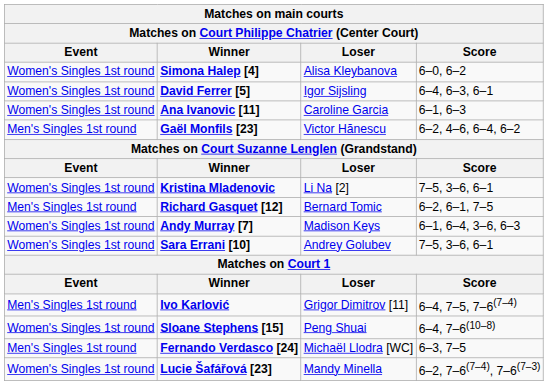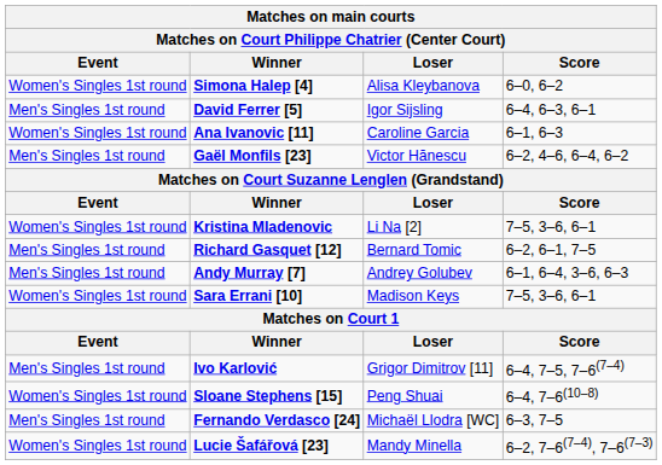 <table class="wikitable">
 <tr>
 <th colspan=4 style=white-space:nowrap>Matches on main courts</th>
 </tr>
 <tr>
 <th colspan=4>Matches on <a href='#'>Court Philippe Chatrier</a> (Center Court)</th>
 </tr>
 <tr>
 <th>Event</th>
 <th>Winner</th>
 <th>Loser</th>
 <th>Score</th>
 </tr>
 <tr>
 <td><a href='#'>Women's Singles 1st round</a></td>
 <td><strong> <a href='#'>Simona Halep</a> [4]</strong></td>
 <td> <a href='#'>Alisa Kleybanova</a></td>
 <td>6–0, 6–2</td>
 </tr>
 <tr>
-<td><a href='#'>Women's Singles 1st round</a></td>
+<td><a href='#'>Men's Singles 1st round</a></td>
 <td><strong> <a href='#'>David Ferrer</a> [5]</strong></td>
 <td> <a href='#'>Igor Sijsling</a></td>
 <td>6–4, 6–3, 6–1</td>
 </tr>
 <tr>
 <td><a href='#'>Women's Singles 1st round</a></td>
 <td><strong> <a href='#'>Ana Ivanovic</a> [11]</strong></td>
 <td> <a href='#'>Caroline Garcia</a></td>
 <td>6–1, 6–3</td>
 </tr>
 <tr>
 <td><a href='#'>Men's Singles 1st round</a></td>
 <td><strong> <a href='#'>Gaël Monfils</a> [23]</strong></td>
 <td> <a href='#'>Victor Hănescu</a></td>
 <td>6–2, 4–6, 6–4, 6–2</td>
 </tr>
 <tr>
 <th colspan=4>Matches on <a href='#'>Court Suzanne Lenglen</a> (Grandstand)</th>
 </tr>
 <tr>
 <th>Event</th>
 <th>Winner</th>
 <th>Loser</th>
 <th>Score</th>
 </tr>
 <tr>
 <td><a href='#'>Women's Singles 1st round</a></td>
 <td><strong> <a href='#'>Kristina Mladenovic</a></strong></td>
 <td> <a href='#'>Li Na</a> [2]</td>
 <td>7–5, 3–6, 6–1</td>
 </tr>
 <tr>
 <td><a href='#'>Men's Singles 1st round</a></td>
 <td><strong> <a href='#'>Richard Gasquet</a> [12]</strong></td>
 <td> <a href='#'>Bernard Tomic</a></td>
 <td>6–2, 6–1, 7–5</td>
 </tr>
 <tr>
-<td><a href='#'>Women's Singles 1st round</a></td>
+<td><a href='#'>Men's Singles 1st round</a></td>
 <td><strong> <a href='#'>Andy Murray</a> [7]</strong></td>
-<td> <a href='#'>Madison Keys</a></td>
+<td> <a href='#'>Andrey Golubev</a></td>
 <td>6–1, 6–4, 3–6, 6–3</td>
 </tr>
 <tr>
 <td><a href='#'>Women's Singles 1st round</a></td>
 <td><strong> <a href='#'>Sara Errani</a> [10]</strong></td>
-<td> <a href='#'>Andrey Golubev</a></td>
+<td> <a href='#'>Madison Keys</a></td>
 <td>7–5, 3–6, 6–1</td>
 </tr>
 <tr>
 <th colspan=4>Matches on <a href='#'>Court 1</a></th>
 </tr>
 <tr>
 <th>Event</th>
 <th>Winner</th>
 <th>Loser</th>
 <th>Score</th>
 </tr>
 <tr>
 <td><a href='#'>Men's Singles 1st round</a></td>
 <td><strong> <a href='#'>Ivo Karlović</a></strong></td>
 <td> <a href='#'>Grigor Dimitrov</a> [11]</td>
 <td>6–4, 7–5, 7–6<sup>(7–4)</sup></td>
 </tr>
 <tr>
 <td><a href='#'>Women's Singles 1st round</a></td>
 <td><strong> <a href='#'>Sloane Stephens</a> [15]</strong></td>
 <td> <a href='#'>Peng Shuai</a></td>
 <td>6–4, 7–6<sup>(10–8)</sup></td>
 </tr>
 <tr>
 <td><a href='#'>Men's Singles 1st round</a></td>
 <td><strong> <a href='#'>Fernando Verdasco</a> [24]</strong></td>
 <td> <a href='#'>Michaël Llodra</a> [WC]</td>
 <td>6–3, 7–5</td>
 </tr>
 <tr>
 <td><a href='#'>Women's Singles 1st round</a></td>
 <td><strong> <a href='#'>Lucie Šafářová</a> [23]</strong></td>
 <td> <a href='#'>Mandy Minella</a></td>
 <td>6–2, 7–6<sup>(7–4)</sup>, 7–6<sup>(7–3)</sup></td>
 </tr>
 </table>
